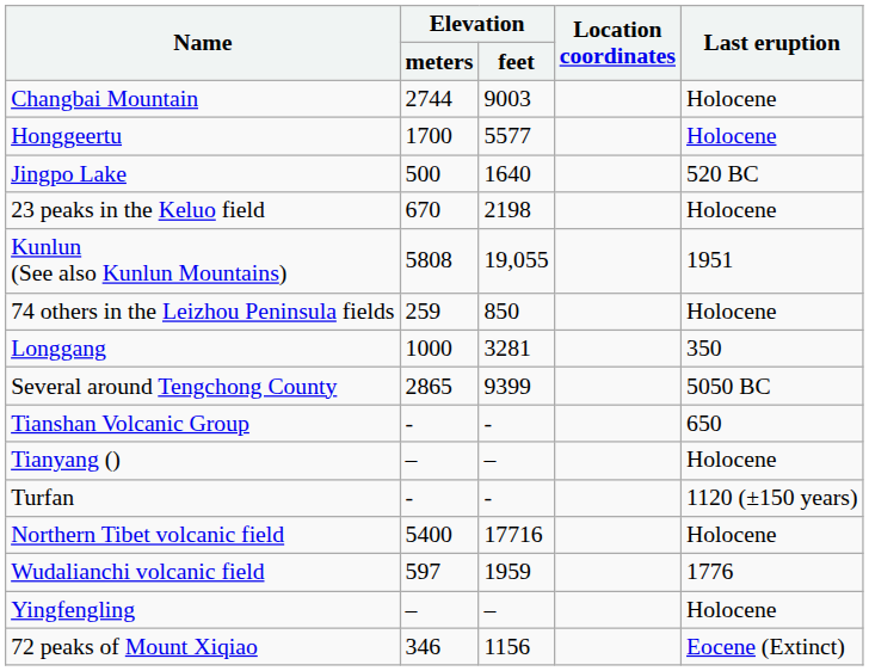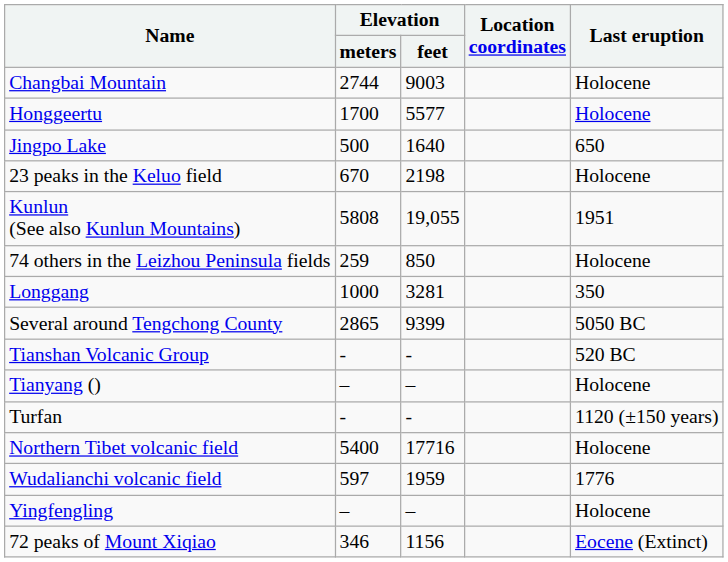 <table class="wikitable sortable">
 <tr>
 <td align="center" style="background:#F0F4F3;" rowspan="2"><strong>Name</strong></td>
 <td align="center" style="background:#F0F4F3;" colspan ="2"><strong>Elevation </strong></td>
 <td align="center" style="background:#F0F4F3;" rowspan="2"><strong>Location<br><a href='#'>coordinates</a></strong></td>
 <td align="center" style="background:#F0F4F3;" rowspan="2"><strong>Last eruption</strong></td>
 </tr>
 <tr>
 <td align="center" style="background:#F0F4F3;"><strong>meters</strong></td>
 <td align="center" style="background:#F0F4F3;"><strong>feet</strong></td>
 </tr>
 <tr>
 <td><a href='#'>Changbai Mountain</a></td>
 <td>2744</td>
 <td>9003</td>
 <td></td>
 <td>Holocene</td>
 </tr>
 <tr>
 <td><a href='#'>Honggeertu</a></td>
 <td>1700</td>
 <td>5577</td>
 <td></td>
 <td><a href='#'>Holocene</a></td>
 </tr>
 <tr>
 <td><a href='#'>Jingpo Lake</a></td>
 <td>500</td>
 <td>1640</td>
 <td></td>
-<td>520 BC</td>
+<td>650</td>
 </tr>
 <tr>
 <td>23 peaks in the <a href='#'>Keluo</a> field</td>
 <td>670</td>
 <td>2198</td>
 <td></td>
 <td>Holocene</td>
 </tr>
 <tr>
 <td><a href='#'>Kunlun</a><br>(See also <a href='#'>Kunlun Mountains</a>)</td>
 <td>5808</td>
 <td>19,055</td>
 <td></td>
 <td>1951</td>
 </tr>
 <tr>
 <td>74 others in the <a href='#'>Leizhou Peninsula</a> fields</td>
 <td>259</td>
 <td>850</td>
 <td></td>
 <td>Holocene</td>
 </tr>
 <tr>
 <td><a href='#'>Longgang</a></td>
 <td>1000</td>
 <td>3281</td>
 <td></td>
 <td>350</td>
 </tr>
 <tr>
 <td>Several around <a href='#'>Tengchong County</a></td>
 <td>2865</td>
 <td>9399</td>
 <td></td>
 <td>5050 BC</td>
 </tr>
 <tr>
 <td><a href='#'>Tianshan Volcanic Group</a></td>
 <td>-</td>
 <td>-</td>
 <td></td>
-<td>650</td>
+<td>520 BC</td>
 </tr>
 <tr>
 <td><a href='#'>Tianyang</a> ()</td>
 <td>–</td>
 <td>–</td>
 <td></td>
 <td>Holocene</td>
 </tr>
 <tr>
 <td>Turfan</td>
 <td>-</td>
 <td>-</td>
 <td></td>
 <td>1120 (±150 years)</td>
 </tr>
 <tr>
 <td><a href='#'>Northern Tibet volcanic field</a></td>
 <td>5400</td>
 <td>17716</td>
 <td></td>
 <td>Holocene</td>
 </tr>
 <tr>
 <td><a href='#'>Wudalianchi volcanic field</a></td>
 <td>597</td>
 <td>1959</td>
 <td></td>
 <td>1776</td>
 </tr>
 <tr>
 <td><a href='#'>Yingfengling</a></td>
 <td>–</td>
 <td>–</td>
 <td></td>
 <td>Holocene</td>
 </tr>
 <tr>
 <td>72 peaks of <a href='#'>Mount Xiqiao</a></td>
 <td>346</td>
 <td>1156</td>
 <td></td>
 <td><a href='#'>Eocene</a> (Extinct)</td>
 </tr>
 </table>
